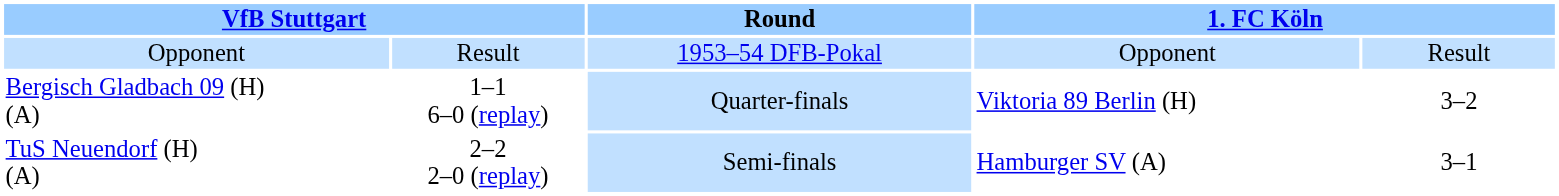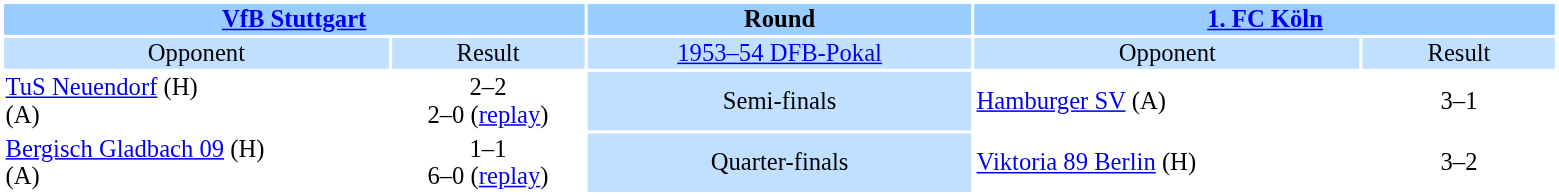 <table style="width:80%; text-align:center;">
 <tr style="vertical-align:top; background:#99CCFF;">
 <th colspan="2"><a href='#'>VfB Stuttgart</a></th>
 <th style="width:20%">Round</th>
 <th colspan="2"><a href='#'>1. FC Köln</a></th>
 </tr>
 <tr style="vertical-align:top; background:#C1E0FF;">
 <td style="width:20%">Opponent</td>
 <td style="width:10%">Result</td>
 <td><a href='#'>1953–54 DFB-Pokal</a></td>
 <td style="width:20%">Opponent</td>
 <td style="width:10%">Result</td>
 </tr>
 <tr>
+<td align="left"><a href='#'>TuS Neuendorf</a> (H)<br> (A)</td>
+<td>2–2 <br>2–0 (<a href='#'>replay</a>)</td>
+<td style="background:#C1E0FF;">Semi-finals</td>
+<td align="left"><a href='#'>Hamburger SV</a> (A)</td>
+<td>3–1 </td>
+</tr>
+<tr>
 <td align="left"><a href='#'>Bergisch Gladbach 09</a> (H)<br> (A)</td>
 <td>1–1 <br>6–0 (<a href='#'>replay</a>)</td>
 <td style="background:#C1E0FF;">Quarter-finals</td>
 <td align="left"><a href='#'>Viktoria 89 Berlin</a> (H)</td>
 <td>3–2</td>
 </tr>
-<tr>
-<td align="left"><a href='#'>TuS Neuendorf</a> (H)<br> (A)</td>
-<td>2–2 <br>2–0 (<a href='#'>replay</a>)</td>
-<td style="background:#C1E0FF;">Semi-finals</td>
-<td align="left"><a href='#'>Hamburger SV</a> (A)</td>
-<td>3–1 </td>
-</tr>
 </table>
